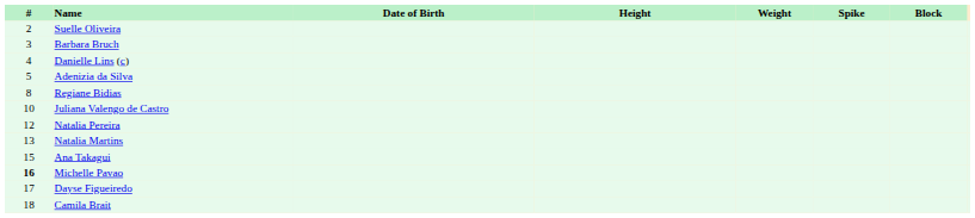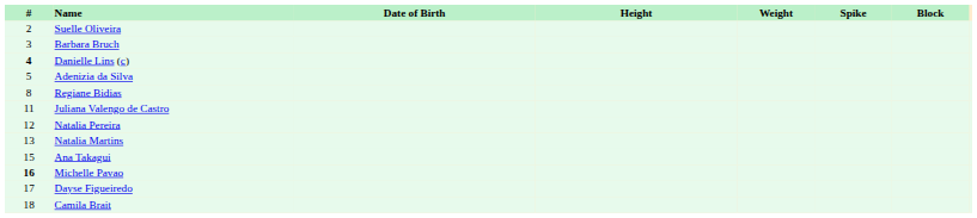 <table border=0 cellpadding=2 cellspacing=0  |- bgcolor=#FFECCE style="text-align:center; font-size:90%;" width=100%>
 <tr bgcolor=#BBF0C9>
 <th width=5%>#</th>
 <th width=25% align=left>Name</th>
 <th width=25%>Date of Birth</th>
 <th width=21%>Height</th>
 <th width=8%>Weight</th>
 <th width=8%>Spike</th>
 <th width=8%>Block</th>
 </tr>
 <tr bgcolor=#E7FAEC>
 <td>2</td>
 <td align=left><a href='#'>Suelle Oliveira</a></td>
 <td></td>
 <td></td>
 <td></td>
 <td></td>
 <td></td>
 <td></td>
 </tr>
 <tr bgcolor=#E7FAEC>
 <td>3</td>
 <td align=left><a href='#'>Barbara Bruch</a></td>
 <td></td>
 <td></td>
 <td></td>
 <td></td>
 <td></td>
 <td></td>
 </tr>
 <tr bgcolor=#E7FAEC>
-<td>4</td>
+<td><strong>4</strong></td>
 <td align=left><a href='#'>Danielle Lins</a> (<a href='#'>c</a>)</td>
 <td></td>
 <td></td>
 <td></td>
 <td></td>
 <td></td>
 <td></td>
 </tr>
 <tr bgcolor=#E7FAEC>
 <td>5</td>
 <td align=left><a href='#'>Adenizia da Silva</a></td>
 <td></td>
 <td></td>
 <td></td>
 <td></td>
 <td></td>
 <td></td>
 </tr>
 <tr bgcolor=#E7FAEC>
 <td>8</td>
 <td align=left><a href='#'>Regiane Bidias</a></td>
 <td></td>
 <td></td>
 <td></td>
 <td></td>
 <td></td>
 <td></td>
 </tr>
 <tr bgcolor=#E7FAEC>
-<td>10</td>
+<td>11</td>
 <td align=left><a href='#'>Juliana Valengo de Castro</a></td>
 <td></td>
 <td></td>
 <td></td>
 <td></td>
 <td></td>
 <td></td>
 </tr>
 <tr bgcolor=#E7FAEC>
 <td>12</td>
 <td align=left><a href='#'>Natalia Pereira</a></td>
 <td></td>
 <td></td>
 <td></td>
 <td></td>
 <td></td>
 <td></td>
 </tr>
 <tr bgcolor=#E7FAEC>
 <td>13</td>
 <td align=left><a href='#'>Natalia Martins</a></td>
 <td></td>
 <td></td>
 <td></td>
 <td></td>
 <td></td>
 <td></td>
 </tr>
 <tr bgcolor=#E7FAEC>
 <td>15</td>
 <td align=left><a href='#'>Ana Takagui</a></td>
 <td></td>
 <td></td>
 <td></td>
 <td></td>
 <td></td>
 <td></td>
 </tr>
 <tr bgcolor=#E7FAEC>
 <td><strong>16</strong></td>
 <td align=left><a href='#'>Michelle Pavao</a></td>
 <td></td>
 <td></td>
 <td></td>
 <td></td>
 <td></td>
 <td></td>
 </tr>
 <tr bgcolor=#E7FAEC>
 <td>17</td>
 <td align=left><a href='#'>Dayse Figueiredo</a></td>
 <td></td>
 <td></td>
 <td></td>
 <td></td>
 <td></td>
 <td></td>
 </tr>
 <tr bgcolor=#E7FAEC>
 <td>18</td>
 <td align=left><a href='#'>Camila Brait</a></td>
 <td></td>
 <td></td>
 <td></td>
 <td></td>
 <td></td>
 <td></td>
 </tr>
 </table>
